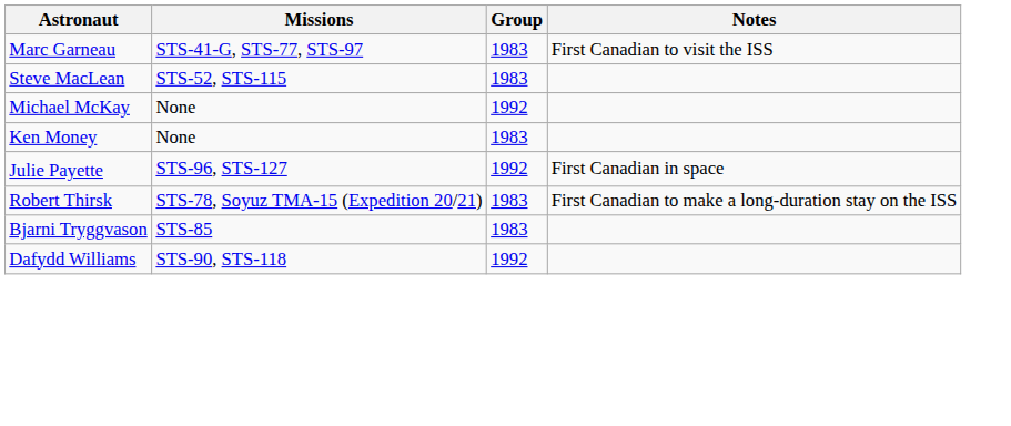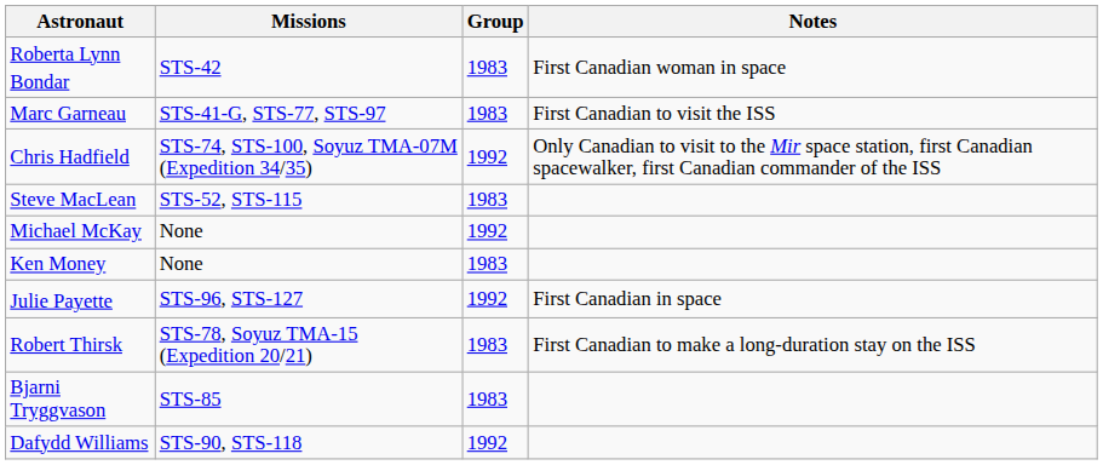 <table class="wikitable sticky-header">
 <tr>
 <th>Astronaut</th>
 <th>Missions</th>
 <th>Group</th>
 <th>Notes</th>
 </tr>
 <tr>
+<td><a href='#'>Roberta Lynn Bondar</a><sup></sup></td>
+<td><a href='#'>STS-42</a></td>
+<td><a href='#'>1983</a></td>
+<td>First Canadian woman in space</td>
+</tr>
+<tr>
 <td><a href='#'>Marc Garneau</a></td>
 <td><a href='#'>STS-41-G</a>, <a href='#'>STS-77</a>, <a href='#'>STS-97</a></td>
 <td><a href='#'>1983</a></td>
 <td>First Canadian to visit the ISS</td>
+</tr>
+<tr>
+<td><a href='#'>Chris Hadfield</a></td>
+<td><a href='#'>STS-74</a>, <a href='#'>STS-100</a>, <a href='#'>Soyuz TMA-07M</a> (<a href='#'>Expedition 34</a>/<a href='#'>35</a>)</td>
+<td><a href='#'>1992</a></td>
+<td>Only Canadian to visit to the  <em><a href='#'>Mir</a></em> space station, first Canadian spacewalker, first Canadian commander of the ISS</td>
 </tr>
 <tr>
 <td><a href='#'>Steve MacLean</a></td>
 <td><a href='#'>STS-52</a>, <a href='#'>STS-115</a></td>
 <td><a href='#'>1983</a></td>
 <td></td>
 </tr>
 <tr>
 <td><a href='#'>Michael McKay</a></td>
 <td>None</td>
 <td><a href='#'>1992</a></td>
 <td></td>
 </tr>
 <tr>
 <td><a href='#'>Ken Money</a></td>
 <td>None</td>
 <td><a href='#'>1983</a></td>
 <td></td>
 </tr>
 <tr>
 <td><a href='#'>Julie Payette</a><sup></sup></td>
 <td><a href='#'>STS-96</a>, <a href='#'>STS-127</a></td>
 <td><a href='#'>1992</a></td>
 <td>First Canadian in space</td>
 </tr>
 <tr>
 <td><a href='#'>Robert Thirsk</a></td>
 <td><a href='#'>STS-78</a>, <a href='#'>Soyuz TMA-15</a> (<a href='#'>Expedition 20</a>/<a href='#'>21</a>)</td>
 <td><a href='#'>1983</a></td>
 <td>First Canadian to make a long-duration stay on the ISS</td>
 </tr>
 <tr>
 <td><a href='#'>Bjarni Tryggvason</a></td>
 <td><a href='#'>STS-85</a></td>
 <td><a href='#'>1983</a></td>
 <td></td>
 </tr>
 <tr>
 <td><a href='#'>Dafydd Williams</a></td>
 <td><a href='#'>STS-90</a>, <a href='#'>STS-118</a></td>
 <td><a href='#'>1992</a></td>
 <td></td>
 </tr>
 </table>
